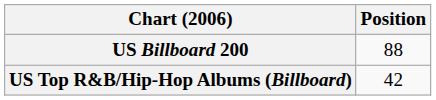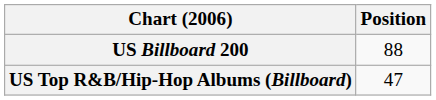 <table class="wikitable sortable plainrowheaders" style="text-align:center">
 <tr>
 <th>Chart (2006)</th>
 <th>Position</th>
 </tr>
 <tr>
 <th scope="row">US <em>Billboard</em> 200</th>
 <td>88</td>
 </tr>
 <tr>
 <th scope="row">US Top R&B/Hip-Hop Albums (<em>Billboard</em>)</th>
-<td>42</td>
+<td>47</td>
 </tr>
 </table>
